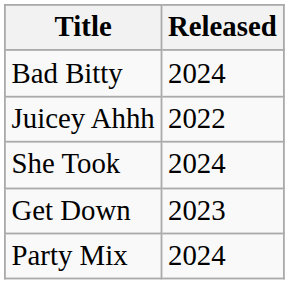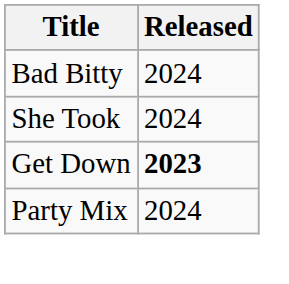 <table class="wikitable">
 <tr>
 <th>Title</th>
 <th>Released</th>
 </tr>
 <tr>
 <td>Bad Bitty</td>
 <td>2024</td>
 </tr>
 <tr>
-<td>Juicey Ahhh</td>
-<td>2022</td>
-</tr>
-<tr>
 <td>She Took</td>
 <td>2024</td>
 </tr>
 <tr>
 <td>Get Down</td>
-<td>2023</td>
+<td><strong>2023</strong></td>
 </tr>
 <tr>
 <td>Party Mix</td>
 <td>2024</td>
 </tr>
 </table>
